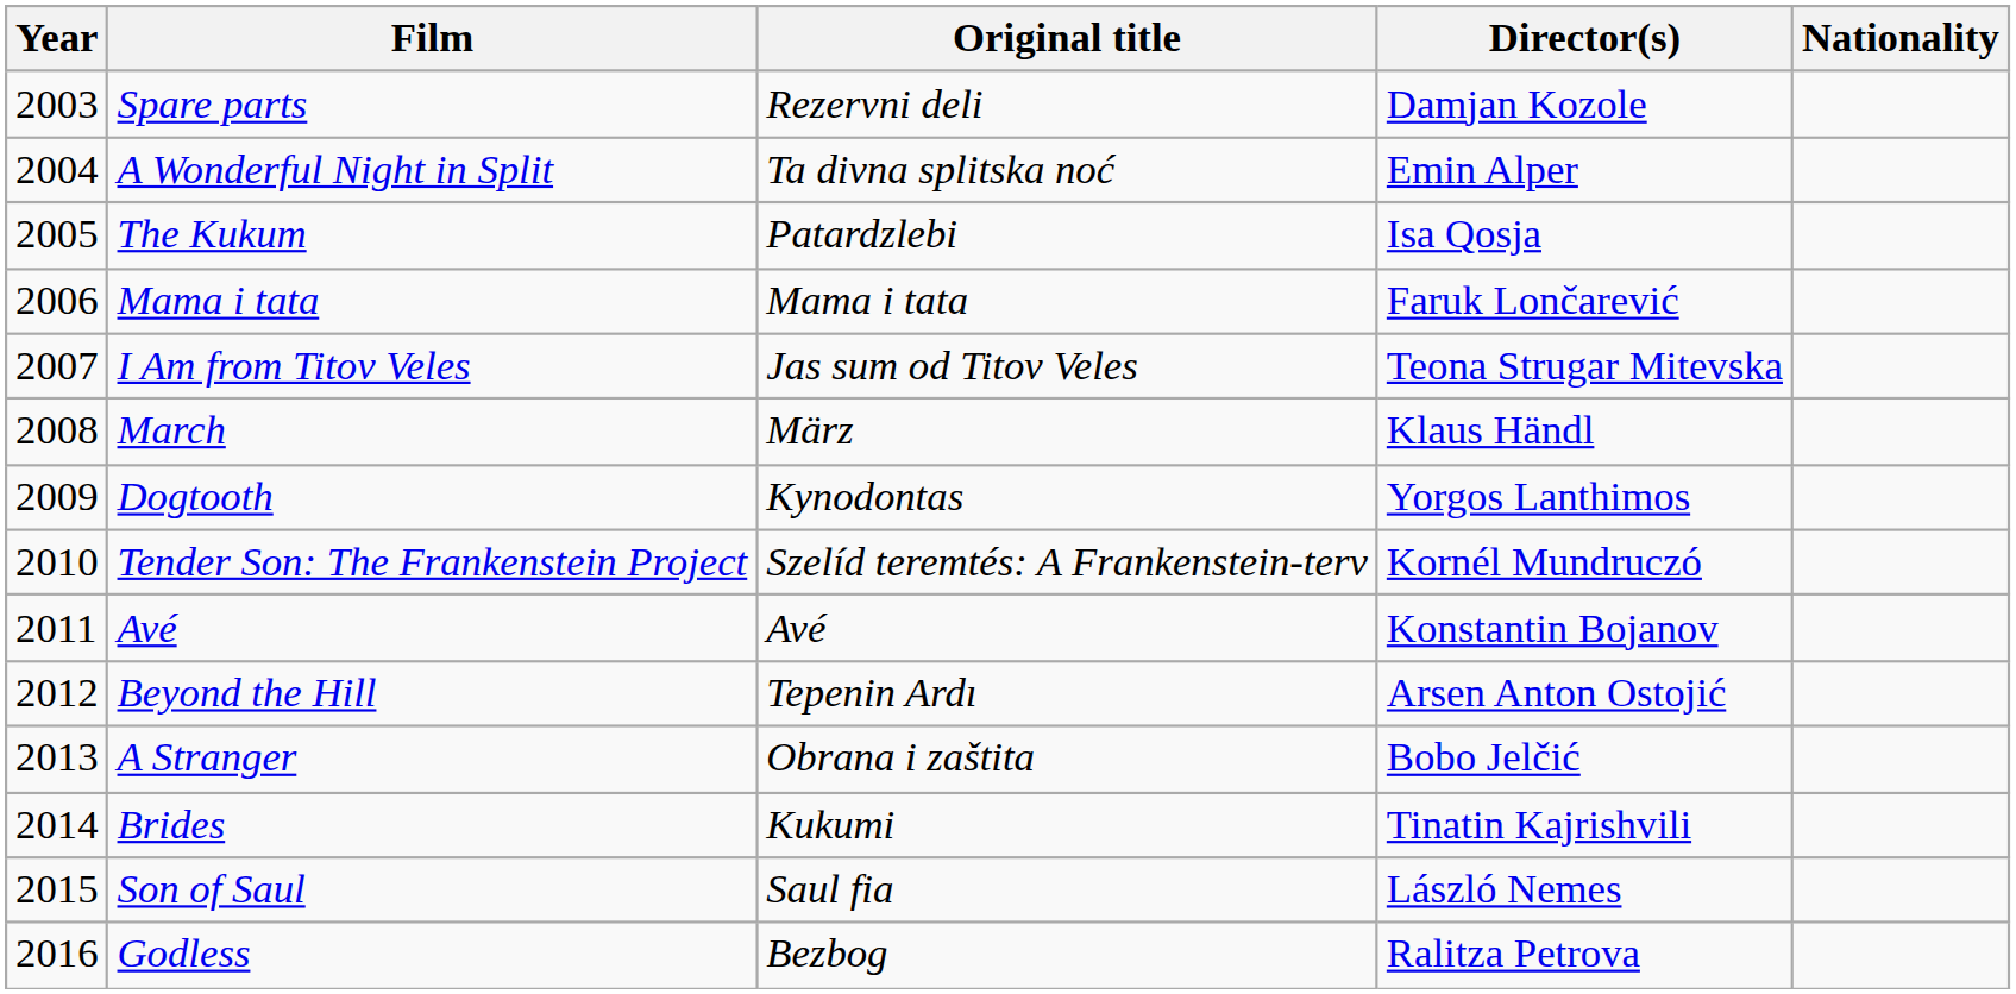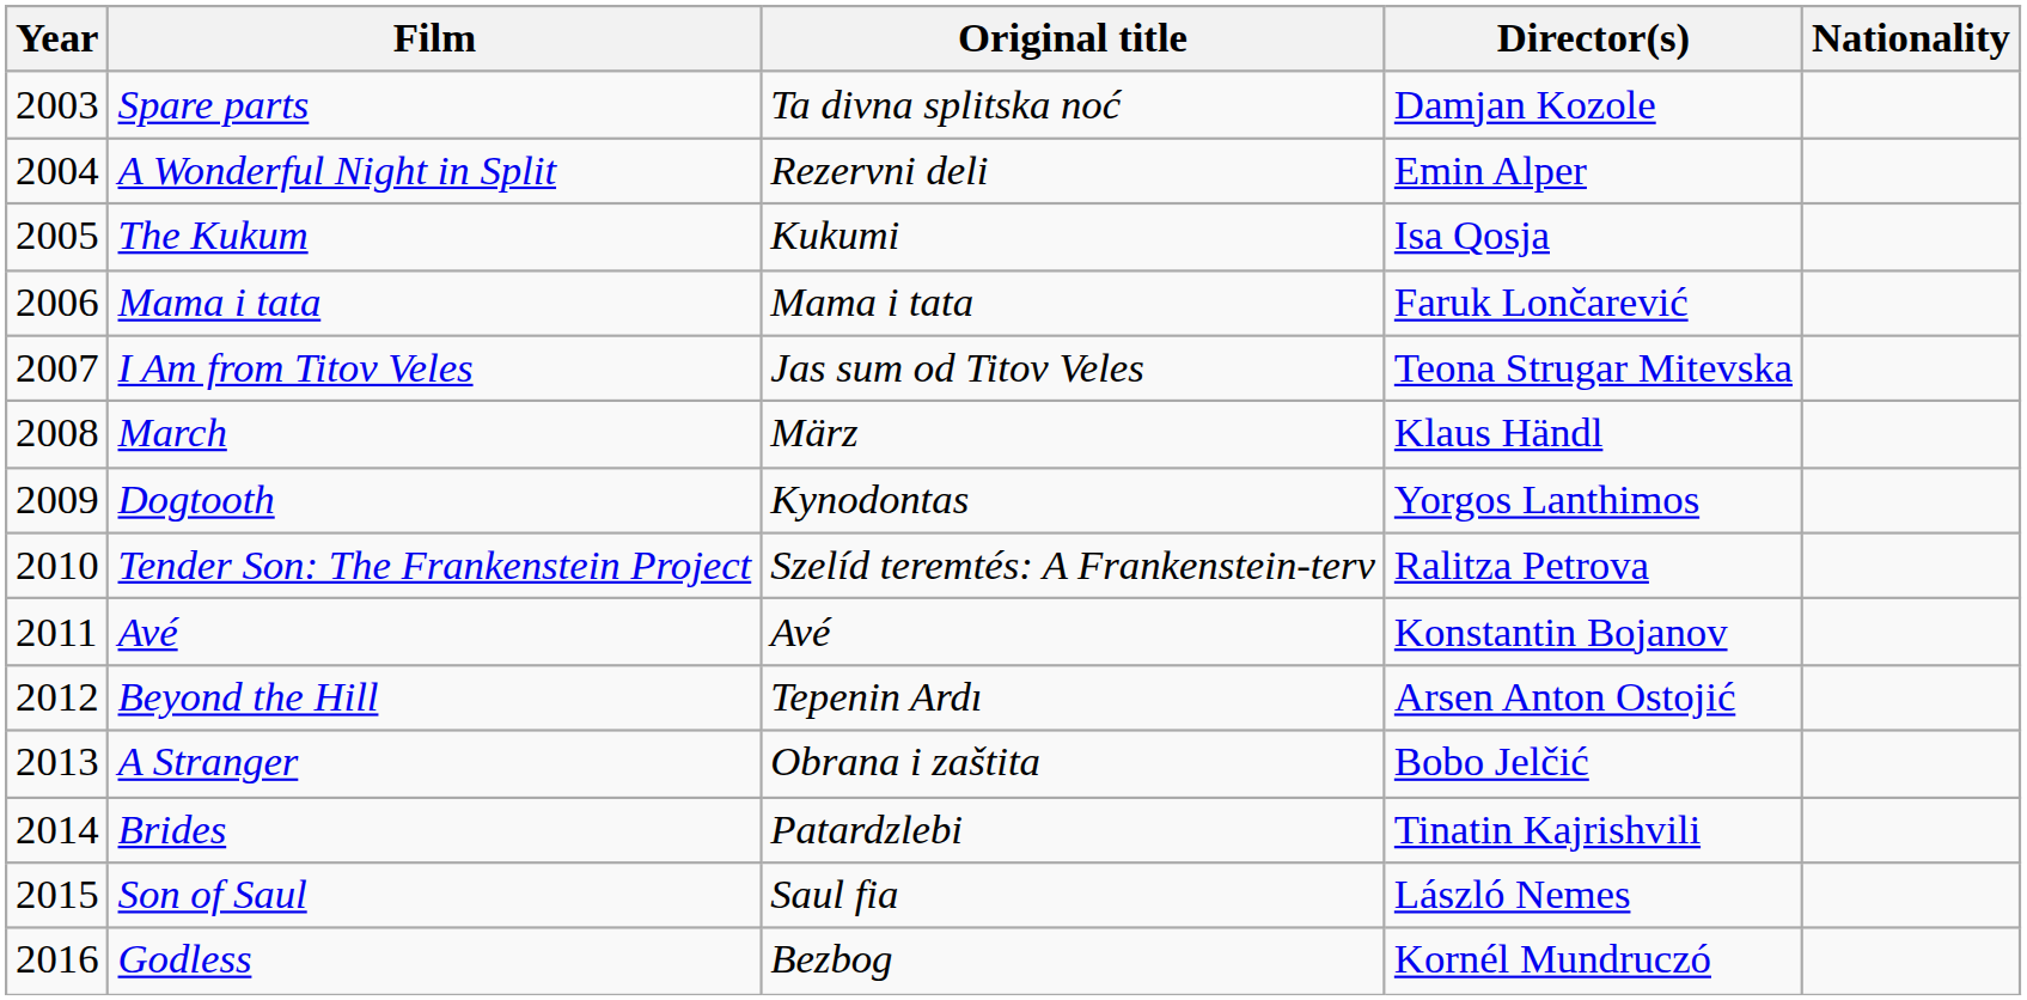 <table class="wikitable">
 <tr>
 <th>Year</th>
 <th>Film</th>
 <th>Original title</th>
 <th>Director(s)</th>
 <th>Nationality</th>
 </tr>
 <tr>
 <td>2003</td>
 <td><em><a href='#'>Spare parts</a></em></td>
-<td><em>Rezervni deli</em></td>
+<td><em>Ta divna splitska noć</em></td>
 <td><a href='#'>Damjan Kozole</a></td>
 <td></td>
 </tr>
 <tr>
 <td>2004</td>
 <td><em><a href='#'>A Wonderful Night in Split</a></em></td>
-<td><em>Ta divna splitska noć</em></td>
+<td><em>Rezervni deli</em></td>
 <td><a href='#'>Emin Alper</a></td>
 <td></td>
 </tr>
 <tr>
 <td>2005</td>
 <td><em><a href='#'>The Kukum</a></em></td>
-<td><em>Patardzlebi</em></td>
+<td><em>Kukumi</em></td>
 <td><a href='#'>Isa Qosja</a></td>
 <td></td>
 </tr>
 <tr>
 <td>2006</td>
 <td><em><a href='#'>Mama i tata</a></em></td>
 <td><em>Mama i tata</em></td>
 <td><a href='#'>Faruk Lončarević</a></td>
 <td></td>
 </tr>
 <tr>
 <td>2007</td>
 <td><em><a href='#'>I Am from Titov Veles</a></em></td>
 <td><em>Jas sum od Titov Veles</em></td>
 <td><a href='#'>Teona Strugar Mitevska</a></td>
 <td></td>
 </tr>
 <tr>
 <td>2008</td>
 <td><em><a href='#'>March</a></em></td>
 <td><em>März</em></td>
 <td><a href='#'>Klaus Händl</a></td>
 <td></td>
 </tr>
 <tr>
 <td>2009</td>
 <td><em><a href='#'>Dogtooth</a></em></td>
 <td><em>Kynodontas</em></td>
 <td><a href='#'>Yorgos Lanthimos</a></td>
 <td></td>
 </tr>
 <tr>
 <td>2010</td>
 <td><em><a href='#'>Tender Son: The Frankenstein Project</a></em></td>
 <td><em>Szelíd teremtés: A Frankenstein-terv</em></td>
-<td><a href='#'>Kornél Mundruczó</a></td>
+<td><a href='#'>Ralitza Petrova</a></td>
 <td></td>
 </tr>
 <tr>
 <td>2011</td>
 <td><em><a href='#'>Avé</a></em></td>
 <td><em>Avé</em></td>
 <td><a href='#'>Konstantin Bojanov</a></td>
 <td></td>
 </tr>
 <tr>
 <td>2012</td>
 <td><em><a href='#'>Beyond the Hill</a></em></td>
 <td><em>Tepenin Ardı</em></td>
 <td><a href='#'>Arsen Anton Ostojić</a></td>
 <td></td>
 </tr>
 <tr>
 <td>2013</td>
 <td><em><a href='#'>A Stranger</a></em></td>
 <td><em>Obrana i zaštita</em></td>
 <td><a href='#'>Bobo Jelčić</a></td>
 <td></td>
 </tr>
 <tr>
 <td>2014</td>
 <td><em><a href='#'>Brides</a></em></td>
-<td><em>Kukumi</em></td>
+<td><em>Patardzlebi</em></td>
 <td><a href='#'>Tinatin Kajrishvili</a></td>
 <td></td>
 </tr>
 <tr>
 <td>2015</td>
 <td><em><a href='#'>Son of Saul</a></em></td>
 <td><em>Saul fia</em></td>
 <td><a href='#'>László Nemes</a></td>
 <td></td>
 </tr>
 <tr>
 <td>2016</td>
 <td><em><a href='#'>Godless</a></em></td>
 <td><em>Bezbog</em></td>
-<td><a href='#'>Ralitza Petrova</a></td>
+<td><a href='#'>Kornél Mundruczó</a></td>
 <td></td>
 </tr>
 </table>
